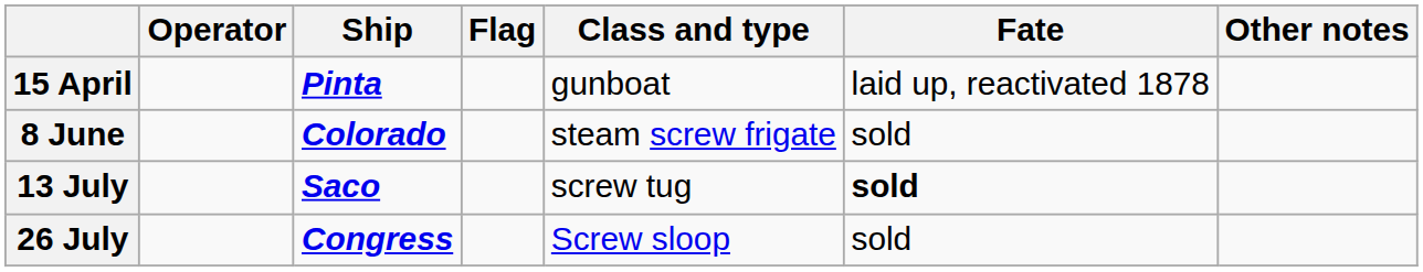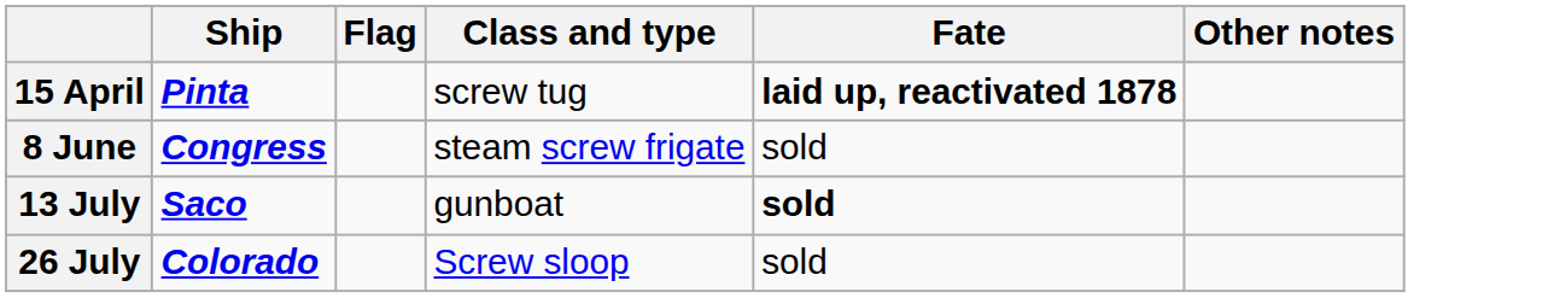 <table class="wikitable">
 <tr>
 <th></th>
-<th>Operator</th>
 <th>Ship</th>
 <th>Flag</th>
 <th>Class and type</th>
 <th>Fate</th>
 <th>Other notes</th>
 </tr>
 <tr ---->
 <th>15 April</th>
-<td></td>
 <td><a href='#'><strong><em>Pinta</em></strong></a></td>
 <td></td>
-<td>gunboat</td>
-<td>laid up, reactivated 1878</td>
+<td>screw tug</td>
+<td><strong>laid up, reactivated 1878</strong></td>
 <td></td>
 </tr>
 <tr ---->
 <th>8 June</th>
-<td></td>
-<td><a href='#'><strong><em>Colorado</em></strong></a></td>
+<td><a href='#'><strong><em>Congress</em></strong></a></td>
 <td></td>
 <td>steam <a href='#'>screw frigate</a></td>
 <td>sold</td>
 <td></td>
 </tr>
 <tr ---->
 <th>13 July</th>
-<td></td>
 <td><a href='#'><strong><em>Saco</em></strong></a></td>
 <td></td>
-<td>screw tug</td>
+<td>gunboat</td>
 <td><strong>sold</strong></td>
 <td></td>
 </tr>
 <tr ---->
 <th>26 July</th>
-<td></td>
-<td><a href='#'><strong><em>Congress</em></strong></a></td>
+<td><a href='#'><strong><em>Colorado</em></strong></a></td>
 <td></td>
 <td><a href='#'>Screw sloop</a></td>
 <td>sold</td>
 <td></td>
 </tr>
 </table>
